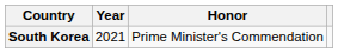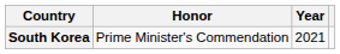 <table class="wikitable plainrowheaders sortable" style="margin-right: 0;">
 <tr>
 <th scope="col">Country</th>
+<th scope="col">Honor</th>
 <th scope="col">Year</th>
-<th scope="col">Honor</th>
 <th scope="col" class="unsortable"></th>
 </tr>
 <tr>
 <th scope="row">South Korea</th>
+<td>Prime Minister's Commendation</td>
 <td style="text-align:center">2021</td>
-<td>Prime Minister's Commendation</td>
 <td style="text-align:center"></td>
 </tr>
 </table>
